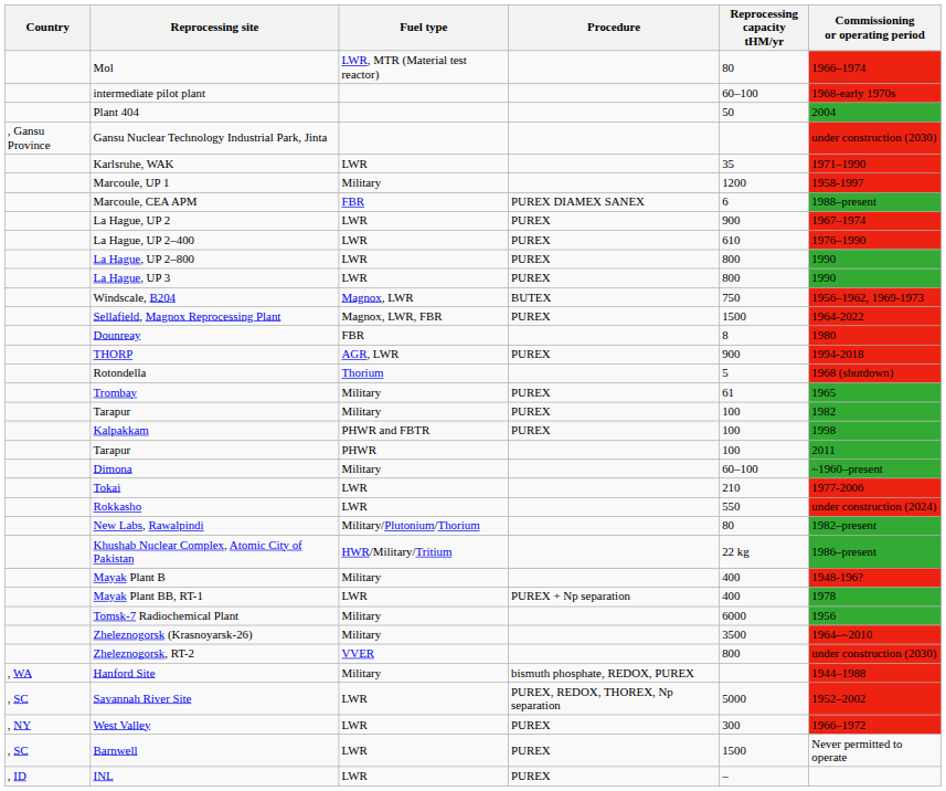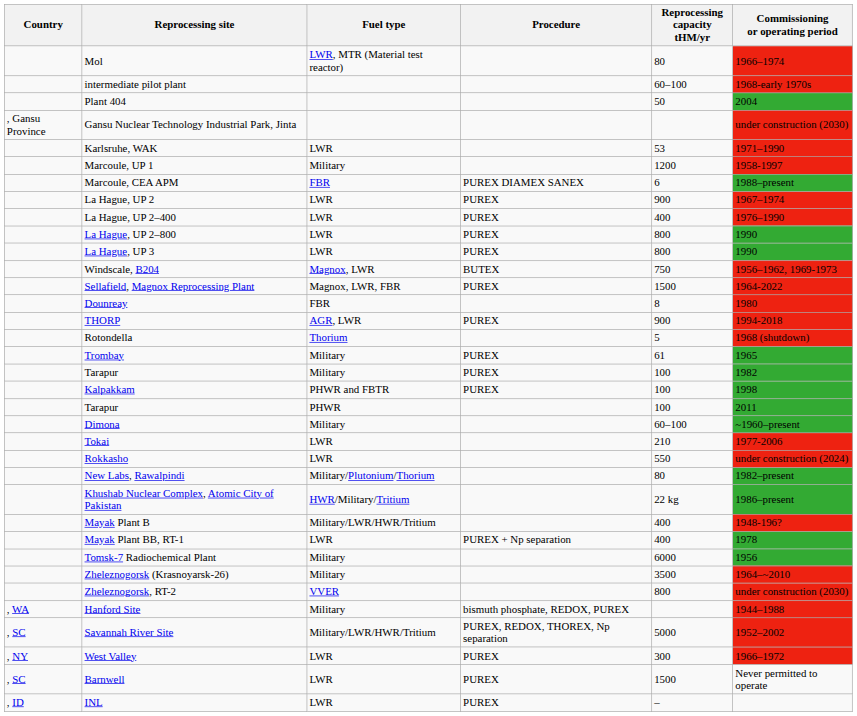 <table class="wikitable sortable">
 <tr>
 <th>Country</th>
 <th>Reprocessing site</th>
 <th>Fuel type</th>
 <th>Procedure</th>
 <th>Reprocessing<br>capacity tHM/yr</th>
 <th>Commissioning<br>or operating period</th>
 </tr>
 <tr>
 <td></td>
 <td>Mol</td>
 <td><a href='#'>LWR</a>, MTR (Material test reactor)</td>
 <td></td>
 <td>80</td>
 <td style="background:#e21;">1966–1974</td>
 </tr>
 <tr>
 <td></td>
 <td>intermediate pilot plant</td>
 <td></td>
 <td></td>
 <td>60–100</td>
 <td style="background:#e21;">1968-early 1970s</td>
 </tr>
 <tr>
 <td></td>
 <td>Plant 404</td>
 <td></td>
 <td></td>
 <td>50</td>
 <td style="background:#3a3;">2004</td>
 </tr>
 <tr>
 <td>, Gansu Province</td>
 <td>Gansu Nuclear Technology Industrial Park, Jinta</td>
 <td></td>
 <td></td>
 <td></td>
 <td style="background:#e21;">under construction (2030)</td>
 </tr>
 <tr>
 <td></td>
 <td>Karlsruhe, WAK</td>
 <td>LWR</td>
 <td></td>
-<td>35</td>
+<td>53</td>
 <td style="background:#e21;">1971–1990</td>
 </tr>
 <tr>
 <td></td>
 <td>Marcoule, UP 1</td>
 <td>Military</td>
 <td></td>
 <td>1200</td>
 <td style="background:#e21;">1958-1997</td>
 </tr>
 <tr>
 <td></td>
 <td>Marcoule, CEA APM</td>
 <td><a href='#'>FBR</a></td>
 <td>PUREX DIAMEX SANEX</td>
 <td>6</td>
 <td style="background:#3a3;">1988–present</td>
 </tr>
 <tr>
 <td></td>
 <td>La Hague, UP 2</td>
 <td>LWR</td>
 <td>PUREX</td>
 <td>900</td>
 <td style="background:#e21;">1967–1974</td>
 </tr>
 <tr>
 <td></td>
 <td>La Hague, UP 2–400</td>
 <td>LWR</td>
 <td>PUREX</td>
-<td>610</td>
+<td>400</td>
 <td style="background:#e21;">1976–1990</td>
 </tr>
 <tr>
 <td></td>
 <td><a href='#'>La Hague</a>, UP 2–800</td>
 <td>LWR</td>
 <td>PUREX</td>
 <td>800</td>
 <td style="background:#3a3;">1990</td>
 </tr>
 <tr>
 <td></td>
 <td><a href='#'>La Hague</a>, UP 3</td>
 <td>LWR</td>
 <td>PUREX</td>
 <td>800</td>
 <td style="background:#3a3;">1990</td>
 </tr>
 <tr>
 <td></td>
 <td>Windscale, <a href='#'>B204</a></td>
 <td><a href='#'>Magnox</a>, LWR</td>
 <td>BUTEX</td>
 <td>750</td>
 <td style="background:#e21;">1956–1962, 1969-1973</td>
 </tr>
 <tr>
 <td></td>
 <td><a href='#'>Sellafield</a>, <a href='#'>Magnox Reprocessing Plant</a></td>
 <td>Magnox, LWR, FBR</td>
 <td>PUREX</td>
 <td>1500</td>
 <td style="background:#e21;">1964-2022</td>
 </tr>
 <tr>
 <td></td>
 <td><a href='#'>Dounreay</a></td>
 <td>FBR</td>
 <td></td>
 <td>8</td>
 <td style="background:#e21;">1980</td>
 </tr>
 <tr>
 <td></td>
 <td><a href='#'>THORP</a></td>
 <td><a href='#'>AGR</a>, LWR</td>
 <td>PUREX</td>
 <td>900</td>
 <td style="background:#e21;">1994-2018</td>
 </tr>
 <tr>
 <td></td>
 <td>Rotondella</td>
 <td><a href='#'>Thorium</a></td>
 <td></td>
 <td>5</td>
 <td style="background:#e21;">1968 (shutdown)</td>
 </tr>
 <tr>
 <td></td>
 <td><a href='#'>Trombay</a></td>
 <td>Military</td>
 <td>PUREX</td>
 <td>61</td>
 <td style="background:#3a3;">1965</td>
 </tr>
 <tr>
 <td></td>
 <td>Tarapur</td>
 <td>Military</td>
 <td>PUREX</td>
 <td>100</td>
 <td style="background:#3a3;">1982</td>
 </tr>
 <tr>
 <td></td>
 <td><a href='#'>Kalpakkam</a></td>
 <td>PHWR and FBTR</td>
 <td>PUREX</td>
 <td>100</td>
 <td style="background:#3a3;">1998</td>
 </tr>
 <tr>
 <td></td>
 <td>Tarapur</td>
 <td>PHWR</td>
 <td></td>
 <td>100</td>
 <td style="background:#3a3;">2011</td>
 </tr>
 <tr>
 <td></td>
 <td><a href='#'>Dimona</a></td>
 <td>Military</td>
 <td></td>
 <td>60–100</td>
 <td style="background:#3a3;">~1960–present</td>
 </tr>
 <tr>
 <td></td>
 <td><a href='#'>Tokai</a></td>
 <td>LWR</td>
 <td></td>
 <td>210</td>
 <td style="background:#e21;">1977-2006</td>
 </tr>
 <tr>
 <td></td>
 <td><a href='#'>Rokkasho</a></td>
 <td>LWR</td>
 <td></td>
 <td>550</td>
 <td style="background:#e21;">under construction (2024)</td>
 </tr>
 <tr>
 <td></td>
 <td><a href='#'>New Labs</a>, <a href='#'>Rawalpindi</a></td>
 <td>Military/<a href='#'>Plutonium</a>/<a href='#'>Thorium</a></td>
 <td></td>
 <td>80</td>
 <td style="background:#3a3;">1982–present</td>
 </tr>
 <tr>
 <td></td>
 <td><a href='#'>Khushab Nuclear Complex</a>, <a href='#'>Atomic City of Pakistan</a></td>
 <td><a href='#'>HWR</a>/Military/<a href='#'>Tritium</a></td>
 <td></td>
 <td>22 kg</td>
 <td style="background:#3a3;">1986–present</td>
 </tr>
 <tr>
 <td></td>
 <td><a href='#'>Mayak</a> Plant B</td>
-<td>Military</td>
+<td>Military/LWR/HWR/Tritium</td>
 <td></td>
 <td>400</td>
 <td style="background:#e21;">1948-196?</td>
 </tr>
 <tr>
 <td></td>
 <td><a href='#'>Mayak</a> Plant BB, RT-1</td>
 <td>LWR</td>
 <td>PUREX + Np separation</td>
 <td>400</td>
 <td style="background:#3a3;">1978</td>
 </tr>
 <tr>
 <td></td>
 <td><a href='#'>Tomsk-7</a> Radiochemical Plant</td>
 <td>Military</td>
 <td></td>
 <td>6000</td>
 <td style="background:#3a3;">1956</td>
 </tr>
 <tr>
 <td></td>
 <td><a href='#'>Zheleznogorsk</a> (Krasnoyarsk-26)</td>
 <td>Military</td>
 <td></td>
 <td>3500</td>
 <td style="background:#e21;">1964–~2010</td>
 </tr>
 <tr>
 <td></td>
 <td><a href='#'>Zheleznogorsk</a>, RT-2</td>
 <td><a href='#'>VVER</a></td>
 <td></td>
 <td>800</td>
 <td style="background:#e21;">under construction (2030)</td>
 </tr>
 <tr>
 <td>, <a href='#'>WA</a></td>
 <td><a href='#'>Hanford Site</a></td>
 <td>Military</td>
 <td>bismuth phosphate, REDOX, PUREX</td>
 <td></td>
 <td style="background:#e21;">1944–1988</td>
 </tr>
 <tr>
 <td>, <a href='#'>SC</a></td>
 <td><a href='#'>Savannah River Site</a></td>
-<td>LWR</td>
+<td>Military/LWR/HWR/Tritium</td>
 <td>PUREX, REDOX, THOREX, Np separation</td>
 <td>5000</td>
 <td style="background:#e21;">1952–2002</td>
 </tr>
 <tr>
 <td>, <a href='#'>NY</a></td>
 <td><a href='#'>West Valley</a></td>
 <td>LWR</td>
 <td>PUREX</td>
 <td>300</td>
 <td style="background:#e21;">1966–1972</td>
 </tr>
 <tr>
 <td>, <a href='#'>SC</a></td>
 <td><a href='#'>Barnwell</a></td>
 <td>LWR</td>
 <td>PUREX</td>
 <td>1500</td>
 <td>Never permitted to operate</td>
 </tr>
 <tr>
 <td>, <a href='#'>ID</a></td>
 <td><a href='#'>INL</a></td>
 <td>LWR</td>
 <td>PUREX</td>
 <td>–</td>
 <td></td>
 </tr>
 </table>
